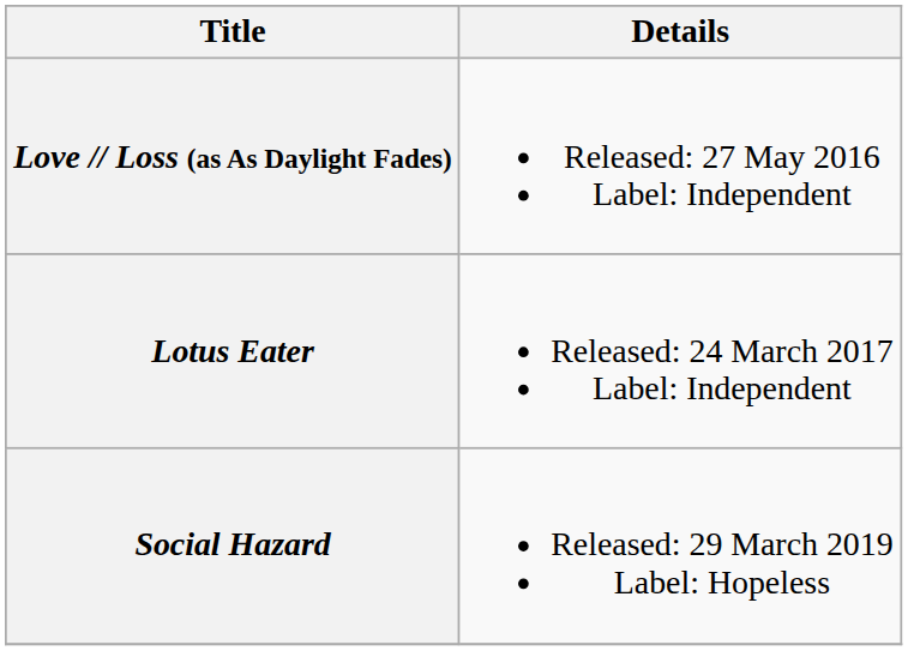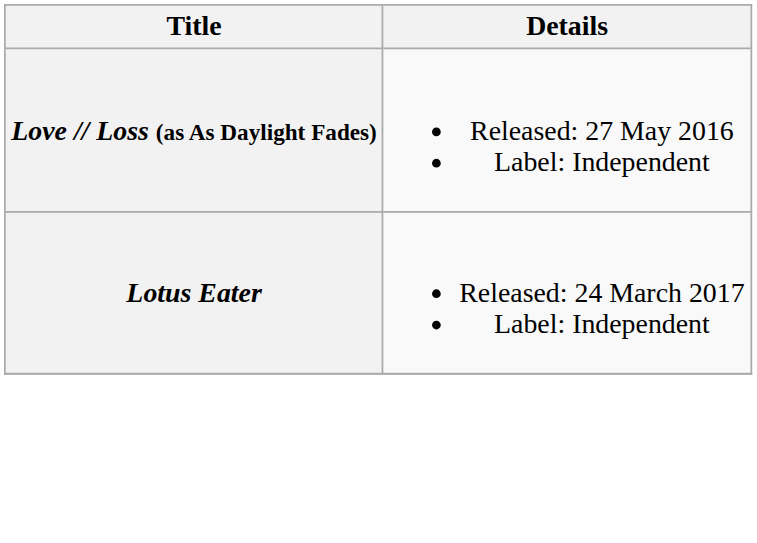 <table class="wikitable plainrowheaders" style="text-align:center;">
 <tr>
 <th>Title</th>
 <th>Details</th>
 </tr>
 <tr>
 <th scope="row"><em>Love // Loss</em> <small>(as As Daylight Fades)</small></th>
 <td><br><ul><li>Released: 27 May 2016</li><li>Label: Independent</li></ul></td>
 </tr>
 <tr>
 <th scope="row"><em>Lotus Eater</em></th>
 <td><br><ul><li>Released: 24 March 2017</li><li>Label: Independent</li></ul></td>
 </tr>
 <tr>
-<th scope="row"><em>Social Hazard</em></th>
-<td><br><ul><li>Released: 29 March 2019</li><li>Label: Hopeless</li></ul></td>
-</tr>
-<tr>
 </tr>
 </table>
